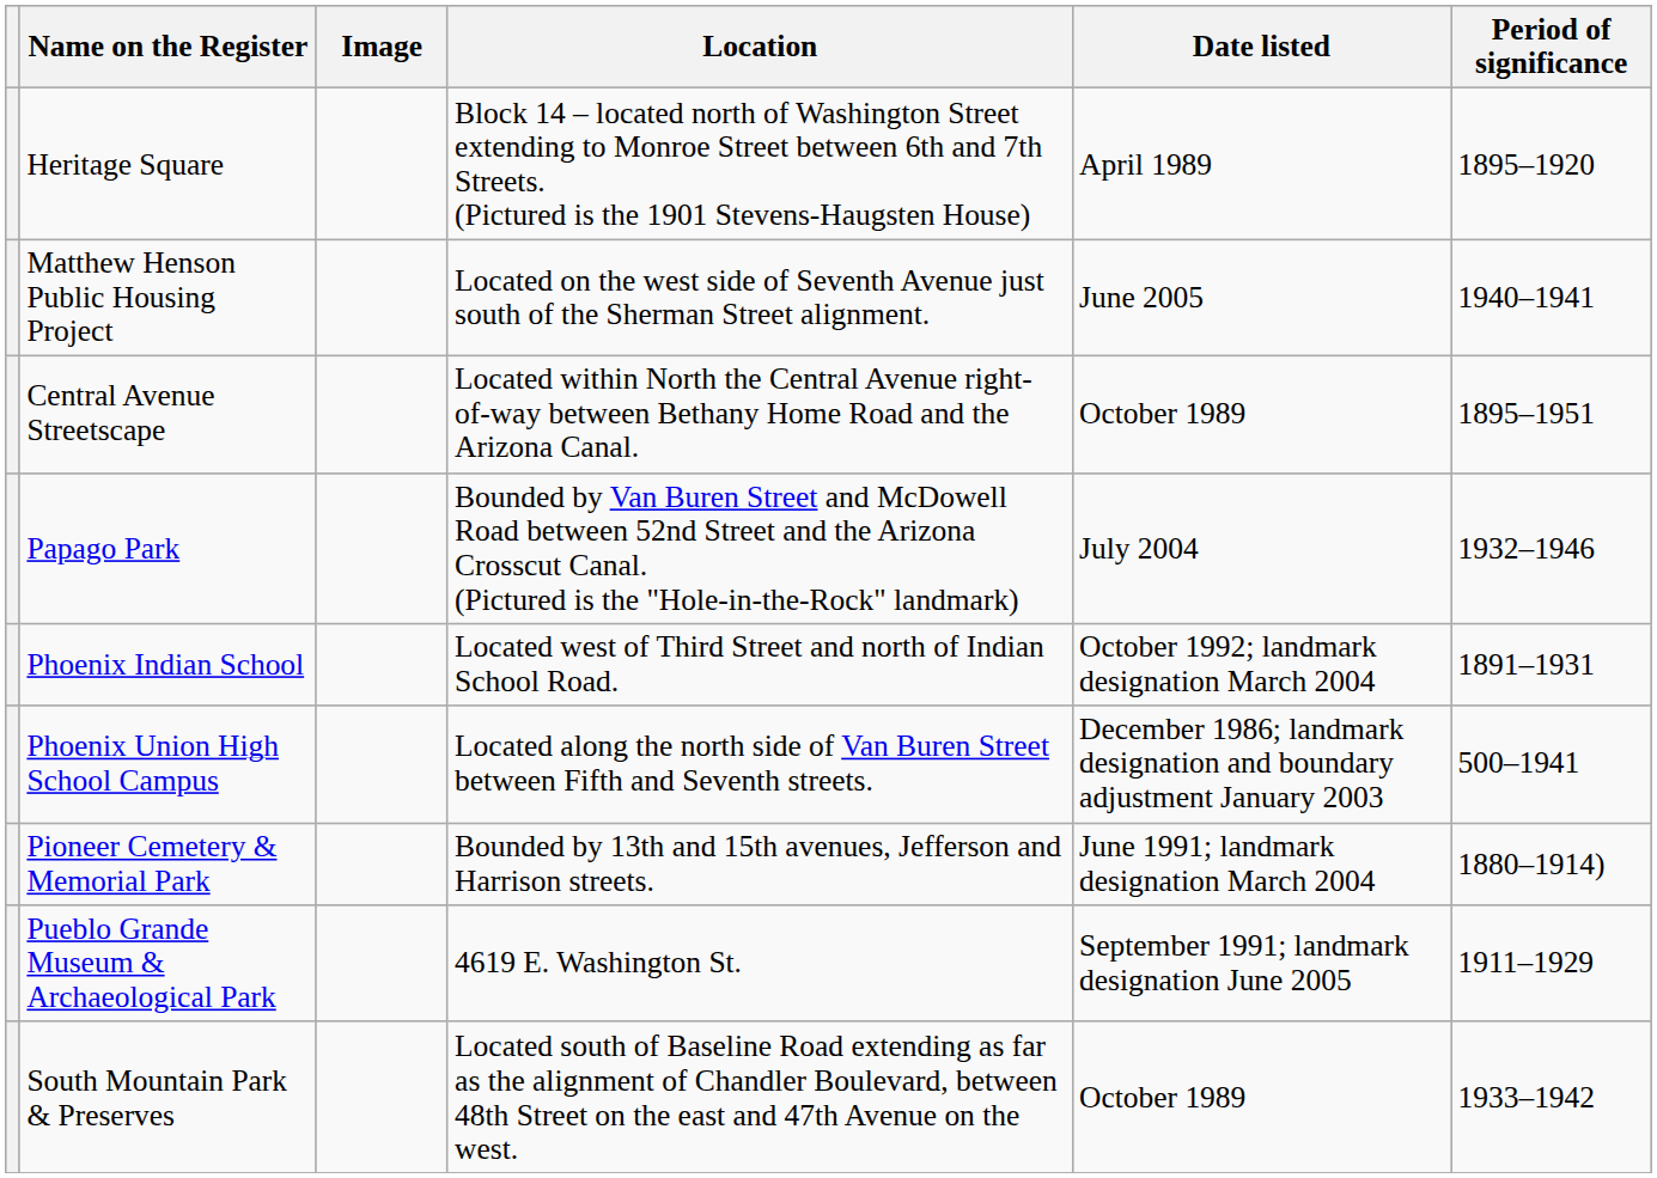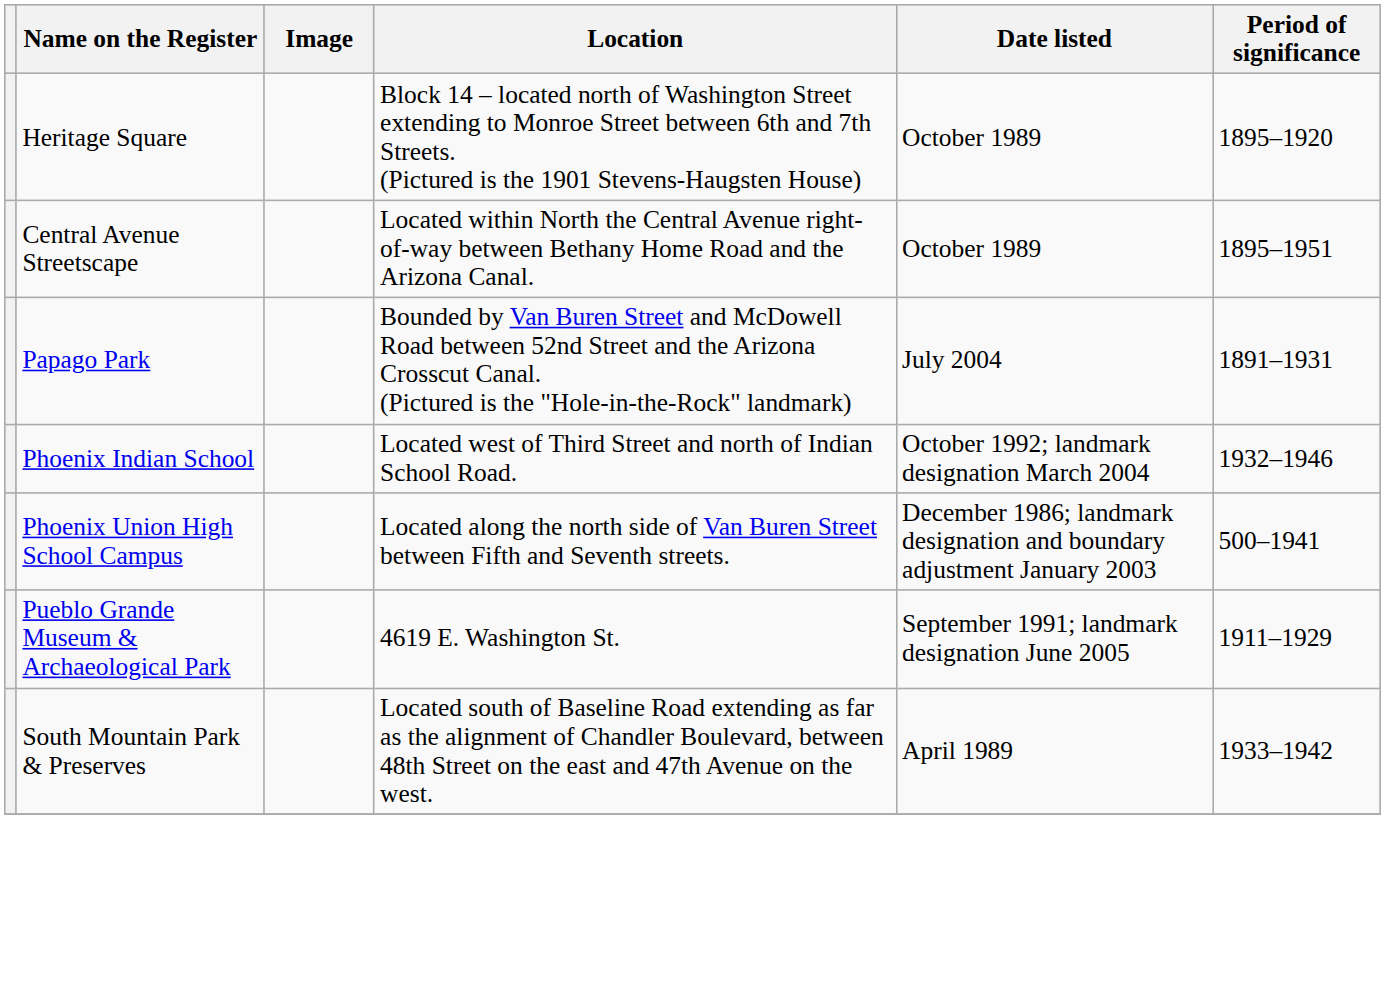 <table class="wikitable sortable" style="width:98%">
 <tr>
 <th></th>
 <th width = 18%>Name on the Register</th>
 <th width = 8% class="unsortable">Image</th>
 <th>Location</th>
 <th>Date listed</th>
 <th class="unsortable">Period of significance</th>
 </tr>
 <tr ->
 <th></th>
 <td>Heritage Square</td>
 <td></td>
 <td>Block 14 – located north of Washington Street extending to Monroe Street between 6th and 7th Streets.<br> (Pictured is the 1901 Stevens-Haugsten House)</td>
-<td>April 1989</td>
+<td>October 1989</td>
 <td>1895–1920</td>
-</tr>
-<tr ->
-<th></th>
-<td>Matthew Henson Public Housing Project</td>
-<td></td>
-<td>Located on the west side of Seventh Avenue just south of the Sherman Street alignment.</td>
-<td>June 2005</td>
-<td>1940–1941</td>
 </tr>
 <tr ->
 <th></th>
 <td>Central Avenue Streetscape</td>
 <td></td>
 <td>Located within North the Central Avenue right-of-way between Bethany Home Road and the Arizona Canal.</td>
 <td>October 1989</td>
 <td>1895–1951</td>
 </tr>
 <tr ->
 <th></th>
 <td><a href='#'>Papago Park</a></td>
 <td></td>
 <td>Bounded by <a href='#'>Van Buren Street</a> and McDowell Road between 52nd Street and the Arizona Crosscut Canal.<br> (Pictured is the "Hole-in-the-Rock" landmark)</td>
 <td>July 2004</td>
-<td>1932–1946</td>
+<td>1891–1931</td>
 </tr>
 <tr ->
 <th></th>
 <td><a href='#'>Phoenix Indian School</a></td>
 <td></td>
 <td>Located west of Third Street and north of Indian School Road.</td>
 <td>October 1992; landmark designation March 2004</td>
-<td>1891–1931</td>
+<td>1932–1946</td>
 </tr>
 <tr ->
 <th></th>
 <td><a href='#'>Phoenix Union High School Campus</a></td>
 <td></td>
 <td>Located along the north side of <a href='#'>Van Buren Street</a> between Fifth and Seventh streets.</td>
 <td>December 1986; landmark designation and boundary adjustment  January 2003</td>
 <td>500–1941</td>
-</tr>
-<tr ->
-<th></th>
-<td><a href='#'>Pioneer Cemetery & Memorial Park</a></td>
-<td></td>
-<td>Bounded by 13th and 15th avenues, Jefferson and Harrison streets.</td>
-<td>June 1991; landmark designation March 2004</td>
-<td>1880–1914)</td>
 </tr>
 <tr ->
 <th></th>
 <td><a href='#'>Pueblo Grande Museum & Archaeological Park</a></td>
 <td></td>
 <td>4619 E. Washington St.</td>
 <td>September 1991; landmark designation June 2005</td>
 <td>1911–1929</td>
 </tr>
 <tr ->
 <th></th>
 <td>South Mountain Park & Preserves</td>
 <td></td>
 <td>Located south of Baseline Road extending as far as the alignment of Chandler Boulevard, between 48th Street on the east and 47th Avenue on the west.</td>
-<td>October 1989</td>
+<td>April 1989</td>
 <td>1933–1942</td>
 </tr>
 <tr ->
 </tr>
 </table>
